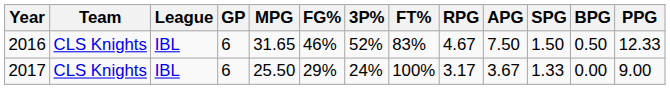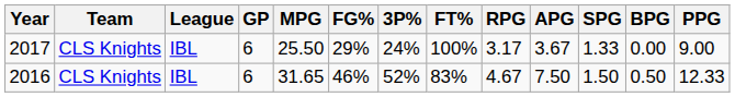 <table class="wikitable sortable">
 <tr>
 <th>Year</th>
 <th>Team</th>
 <th>League</th>
 <th>GP</th>
 <th>MPG</th>
 <th>FG%</th>
 <th>3P%</th>
 <th>FT%</th>
 <th>RPG</th>
 <th>APG</th>
 <th>SPG</th>
 <th>BPG</th>
 <th>PPG</th>
 </tr>
 <tr>
+<td>2017</td>
+<td><a href='#'>CLS Knights</a></td>
+<td><a href='#'>IBL</a></td>
+<td>6</td>
+<td>25.50</td>
+<td>29%</td>
+<td>24%</td>
+<td>100%</td>
+<td>3.17</td>
+<td>3.67</td>
+<td>1.33</td>
+<td>0.00</td>
+<td>9.00</td>
+</tr>
+<tr>
 <td>2016</td>
 <td><a href='#'>CLS Knights</a></td>
 <td><a href='#'>IBL</a></td>
 <td>6</td>
 <td>31.65</td>
 <td>46%</td>
 <td>52%</td>
 <td>83%</td>
 <td>4.67</td>
 <td>7.50</td>
 <td>1.50</td>
 <td>0.50</td>
 <td>12.33</td>
 </tr>
-<tr>
-<td>2017</td>
-<td><a href='#'>CLS Knights</a></td>
-<td><a href='#'>IBL</a></td>
-<td>6</td>
-<td>25.50</td>
-<td>29%</td>
-<td>24%</td>
-<td>100%</td>
-<td>3.17</td>
-<td>3.67</td>
-<td>1.33</td>
-<td>0.00</td>
-<td>9.00</td>
-</tr>
 </table>
